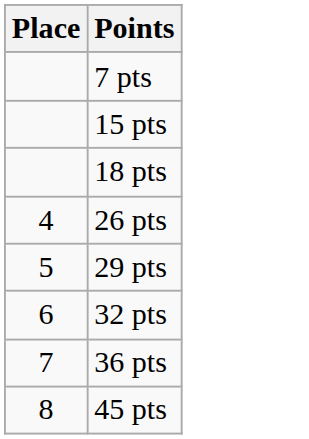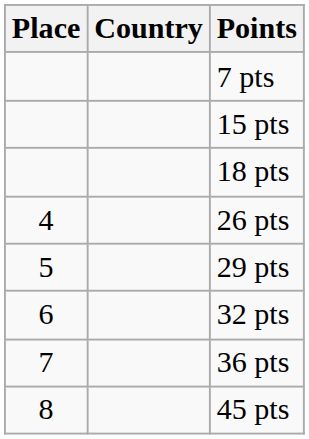 <table class=wikitable>
 <tr>
 <th>Place</th>
+<th>Country</th>
 <th>Points</th>
 </tr>
 <tr>
 <td align=center></td>
+<td></td>
 <td>7 pts</td>
 </tr>
 <tr>
 <td align=center></td>
+<td></td>
 <td>15 pts</td>
 </tr>
 <tr>
 <td align=center></td>
+<td></td>
 <td>18 pts</td>
 </tr>
 <tr>
 <td align=center>4</td>
+<td></td>
 <td>26 pts</td>
 </tr>
 <tr>
 <td align=center>5</td>
+<td></td>
 <td>29 pts</td>
 </tr>
 <tr>
 <td align=center>6</td>
+<td></td>
 <td>32 pts</td>
 </tr>
 <tr>
 <td align=center>7</td>
+<td></td>
 <td>36 pts</td>
 </tr>
 <tr>
 <td align=center>8</td>
+<td></td>
 <td>45 pts</td>
 </tr>
 </table>
